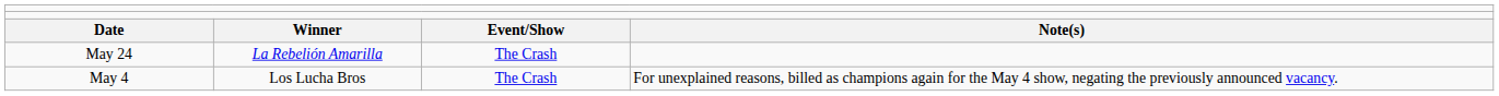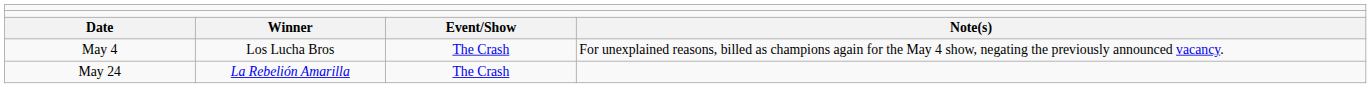 <table class="wikitable" style="text-align:center; width:100%;">
 <tr>
 <td colspan="4"></td>
 </tr>
 <tr>
 <td colspan="4"><strong></strong></td>
 </tr>
 <tr>
 <th width=14%>Date</th>
 <th width=14%>Winner</th>
 <th width=14%>Event/Show</th>
 <th width=58%>Note(s)</th>
 </tr>
 <tr>
+<td>May 4</td>
+<td>Los Lucha Bros<br></td>
+<td><a href='#'>The Crash</a></td>
+<td align=left>For unexplained reasons, billed as champions again for the May 4 show, negating the previously announced <a href='#'>vacancy</a>.</td>
+</tr>
+<tr>
 <td>May 24</td>
 <td><em><a href='#'>La Rebelión Amarilla</a></em><br></td>
 <td><a href='#'>The Crash</a></td>
 <td></td>
 </tr>
-<tr>
-<td>May 4</td>
-<td>Los Lucha Bros<br></td>
-<td><a href='#'>The Crash</a></td>
-<td align=left>For unexplained reasons, billed as champions again for the May 4 show, negating the previously announced <a href='#'>vacancy</a>.</td>
-</tr>
 </table>
